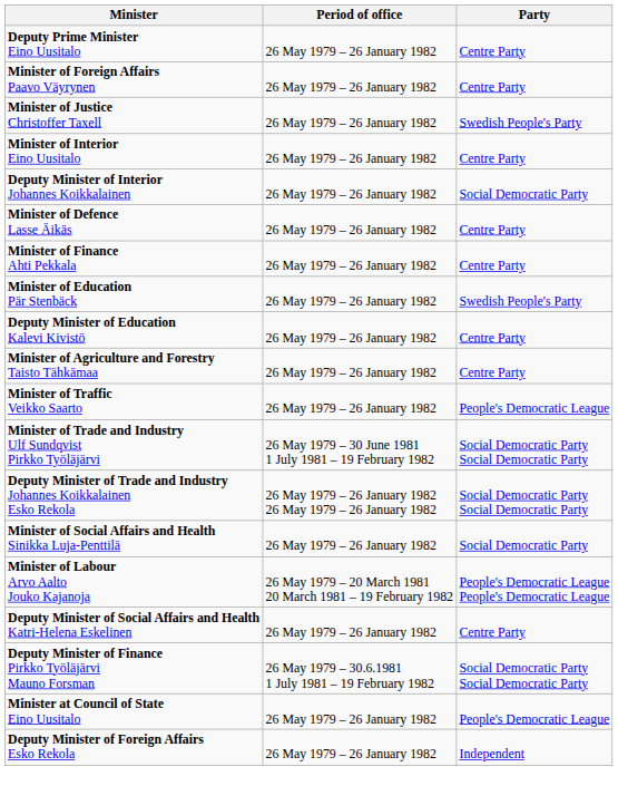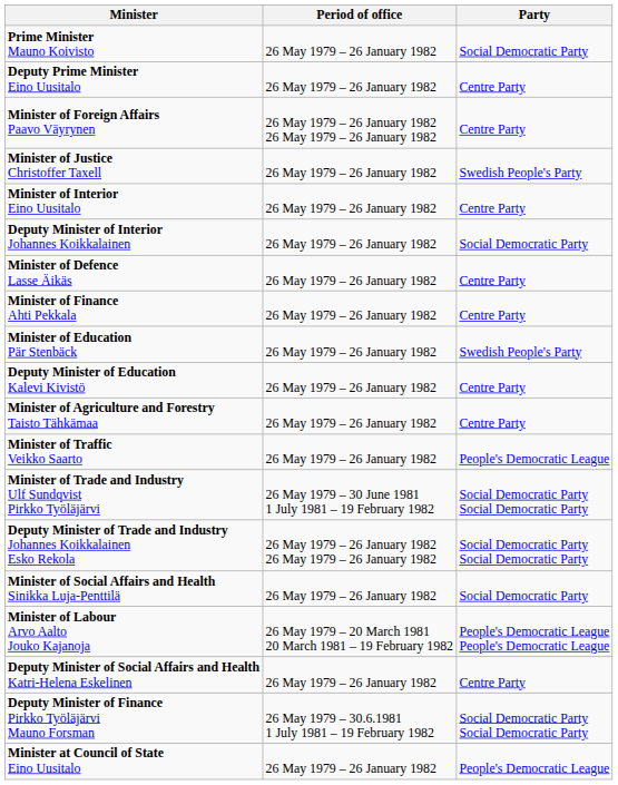 <table class="wikitable">
 <tr>
 <th>Minister</th>
 <th>Period of office</th>
 <th>Party</th>
+</tr>
+<tr>
+<td><strong>Prime Minister</strong><br><a href='#'>Mauno Koivisto</a></td>
+<td><br>26 May 1979 – 26 January 1982</td>
+<td><br><a href='#'>Social Democratic Party</a></td>
 </tr>
 <tr>
 <td><strong>Deputy Prime Minister</strong><br><a href='#'>Eino Uusitalo</a></td>
 <td><br>26 May 1979 – 26 January 1982</td>
 <td><br><a href='#'>Centre Party</a></td>
 </tr>
 <tr>
 <td><strong>Minister of Foreign Affairs</strong><br><a href='#'>Paavo Väyrynen</a></td>
-<td><br>26 May 1979 – 26 January 1982</td>
+<td><br>26 May 1979 – 26 January 1982 <br>26 May 1979 – 26 January 1982</td>
 <td><br><a href='#'>Centre Party</a></td>
 </tr>
 <tr>
 <td><strong>Minister of Justice</strong><br><a href='#'>Christoffer Taxell</a></td>
 <td><br> 26 May 1979 – 26 January 1982</td>
 <td><br><a href='#'>Swedish People's Party</a></td>
 </tr>
 <tr>
 <td><strong>Minister of  Interior</strong><br><a href='#'>Eino Uusitalo</a></td>
 <td><br>26 May 1979 – 26 January 1982</td>
 <td><br><a href='#'>Centre Party</a></td>
 </tr>
 <tr>
 <td><strong>Deputy Minister of  Interior</strong><br><a href='#'>Johannes Koikkalainen</a></td>
 <td><br>26 May 1979 – 26 January 1982</td>
 <td><br><a href='#'>Social Democratic Party</a></td>
 </tr>
 <tr>
 <td><strong>Minister of  Defence</strong><br><a href='#'>Lasse Äikäs</a></td>
 <td><br>26 May 1979 – 26 January 1982</td>
 <td><br><a href='#'>Centre Party</a></td>
 </tr>
 <tr>
 <td><strong>Minister of  Finance</strong><br><a href='#'>Ahti Pekkala</a></td>
 <td><br>26 May 1979 – 26 January 1982</td>
 <td><br><a href='#'>Centre Party</a></td>
 </tr>
 <tr>
 <td><strong>Minister of  Education</strong><br><a href='#'>Pär Stenbäck</a></td>
 <td><br>26 May 1979 – 26 January 1982</td>
 <td><br><a href='#'>Swedish People's Party</a></td>
 </tr>
 <tr>
 <td><strong>Deputy Minister of  Education</strong><br><a href='#'>Kalevi Kivistö</a></td>
 <td><br>26 May 1979 – 26 January 1982</td>
 <td><br><a href='#'>Centre Party</a></td>
 </tr>
 <tr>
 <td><strong>Minister of Agriculture and Forestry</strong><br><a href='#'>Taisto Tähkämaa</a></td>
 <td><br>26 May 1979 – 26 January 1982</td>
 <td><br><a href='#'>Centre Party</a></td>
 </tr>
 <tr>
 <td><strong>Minister of Traffic</strong><br><a href='#'>Veikko Saarto</a></td>
 <td><br>26 May 1979 – 26 January 1982</td>
 <td><br><a href='#'>People's Democratic League</a></td>
 </tr>
 <tr>
 <td><strong>Minister of Trade and Industry</strong><br><a href='#'>Ulf Sundqvist</a> <br><a href='#'>Pirkko Työläjärvi</a></td>
 <td><br>26 May 1979 – 30 June 1981 <br>1 July 1981 – 19 February 1982</td>
 <td><br><a href='#'>Social Democratic Party</a> <br><a href='#'>Social Democratic Party</a></td>
 </tr>
 <tr>
 <td><strong>Deputy Minister of Trade and Industry</strong><br><a href='#'>Johannes Koikkalainen</a> <br><a href='#'>Esko Rekola</a></td>
 <td><br>26 May 1979 – 26 January 1982 <br>26 May 1979 – 26 January 1982</td>
 <td><br><a href='#'>Social Democratic Party</a> <br><a href='#'>Social Democratic Party</a></td>
 </tr>
 <tr>
 <td><strong>Minister of Social Affairs and Health</strong><br><a href='#'>Sinikka Luja-Penttilä</a></td>
 <td><br>26 May 1979 – 26 January 1982</td>
 <td><br><a href='#'>Social Democratic Party</a></td>
 </tr>
 <tr>
 <td><strong>Minister of Labour</strong><br><a href='#'>Arvo Aalto</a> <br><a href='#'>Jouko Kajanoja</a></td>
 <td><br>26 May 1979 – 20 March 1981 <br>20 March 1981 – 19 February 1982</td>
 <td><br><a href='#'>People's Democratic League</a> <br><a href='#'>People's Democratic League</a></td>
 </tr>
 <tr>
 <td><strong>Deputy Minister of Social Affairs and Health</strong><br><a href='#'>Katri-Helena Eskelinen</a></td>
 <td><br>26 May 1979 – 26 January 1982</td>
 <td><br><a href='#'>Centre Party</a></td>
 </tr>
 <tr>
 <td><strong>Deputy Minister of Finance </strong><br><a href='#'>Pirkko Työläjärvi</a> <br><a href='#'>Mauno Forsman</a></td>
 <td><br>26 May 1979 – 30.6.1981 <br>1 July 1981 – 19 February 1982</td>
 <td><br><a href='#'>Social Democratic Party</a> <br><a href='#'>Social Democratic Party</a></td>
 </tr>
 <tr>
 <td><strong>Minister at Council of State</strong><br><a href='#'>Eino Uusitalo</a></td>
 <td><br>26 May 1979 – 26 January 1982</td>
 <td><br><a href='#'>People's Democratic League</a></td>
 </tr>
-<tr>
-<td><strong>Deputy Minister of Foreign Affairs</strong><br><a href='#'>Esko Rekola</a></td>
-<td><br>26 May 1979 – 26 January 1982</td>
-<td><br><a href='#'>Independent</a></td>
-</tr>
 </table>
